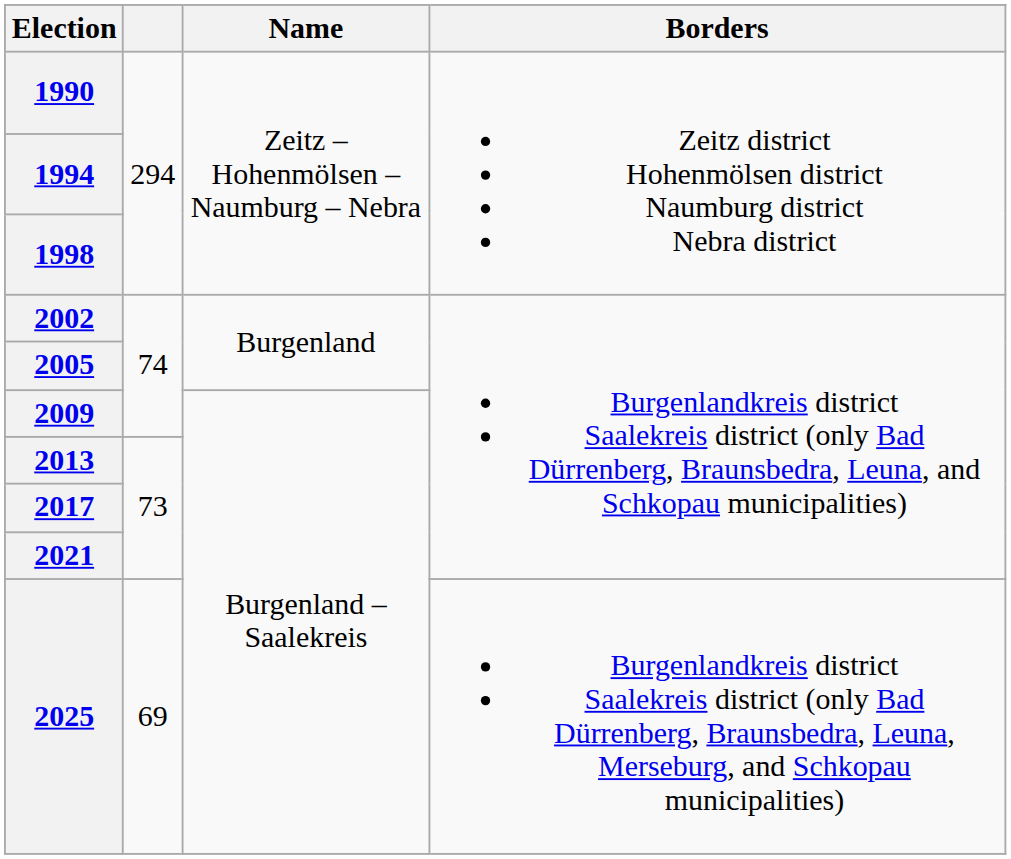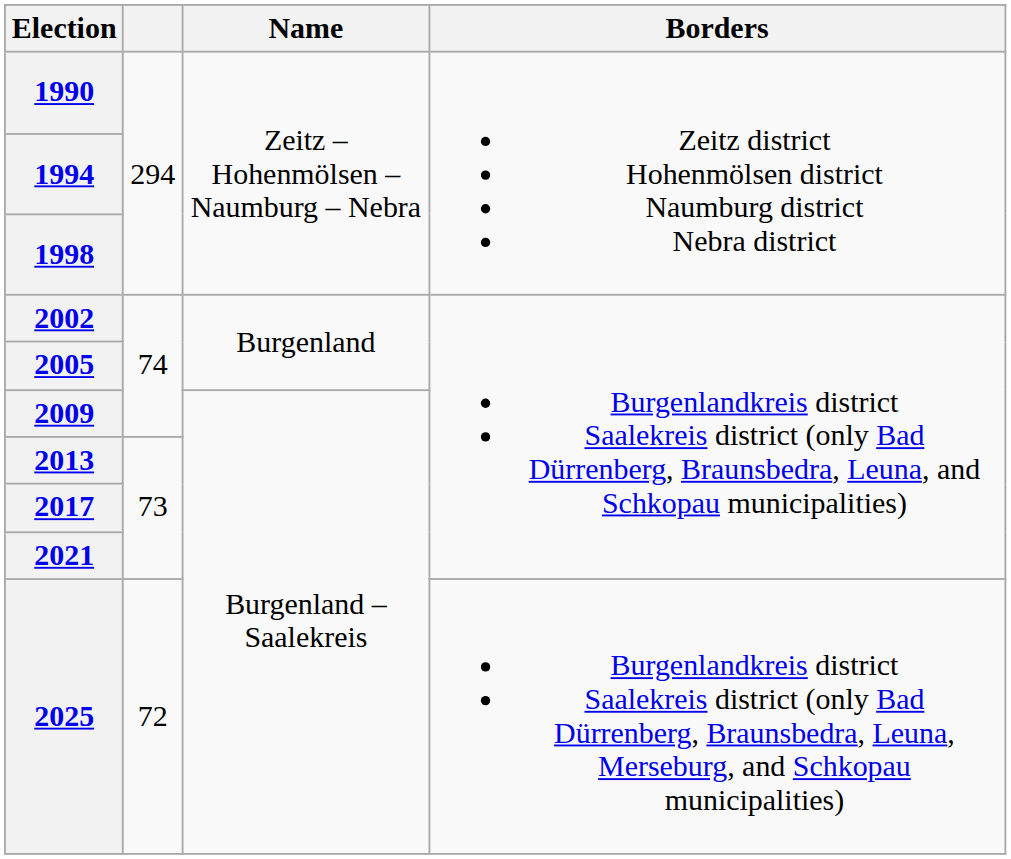 <table class=wikitable style="text-align:center">
 <tr>
 <th>Election</th>
 <th></th>
 <th width=125px>Name</th>
 <th width=300px>Borders</th>
 </tr>
 <tr>
 <th><a href='#'>1990</a></th>
 <td rowspan=3>294</td>
 <td rowspan=3>Zeitz – Hohenmölsen – Naumburg – Nebra</td>
 <td rowspan=3><br><ul><li>Zeitz district</li><li>Hohenmölsen district</li><li>Naumburg district</li><li>Nebra district</li></ul></td>
 </tr>
 <tr>
 <th><a href='#'>1994</a></th>
 </tr>
 <tr>
 <th><a href='#'>1998</a></th>
 </tr>
 <tr>
 <th><a href='#'>2002</a></th>
 <td rowspan=3>74</td>
 <td rowspan=2>Burgenland</td>
 <td rowspan=6><br><ul><li><a href='#'>Burgenlandkreis</a> district</li><li><a href='#'>Saalekreis</a> district (only <a href='#'>Bad Dürrenberg</a>, <a href='#'>Braunsbedra</a>, <a href='#'>Leuna</a>, and <a href='#'>Schkopau</a> municipalities)</li></ul></td>
 </tr>
 <tr>
 <th><a href='#'>2005</a></th>
 </tr>
 <tr>
 <th><a href='#'>2009</a></th>
 <td rowspan=5>Burgenland – Saalekreis</td>
 </tr>
 <tr>
 <th><a href='#'>2013</a></th>
 <td rowspan=3>73</td>
 </tr>
 <tr>
 <th><a href='#'>2017</a></th>
 </tr>
 <tr>
 <th><a href='#'>2021</a></th>
 </tr>
 <tr>
 <th><a href='#'>2025</a></th>
-<td>69</td>
+<td>72</td>
 <td><br><ul><li><a href='#'>Burgenlandkreis</a> district</li><li><a href='#'>Saalekreis</a> district (only <a href='#'>Bad Dürrenberg</a>, <a href='#'>Braunsbedra</a>, <a href='#'>Leuna</a>, <a href='#'>Merseburg</a>, and <a href='#'>Schkopau</a> municipalities)</li></ul></td>
 </tr>
 </table>
